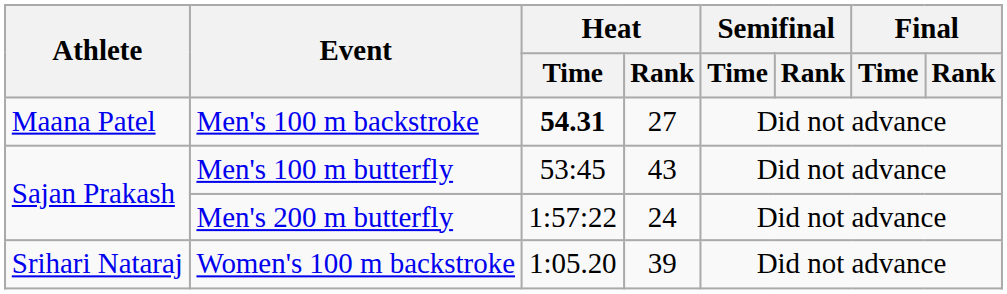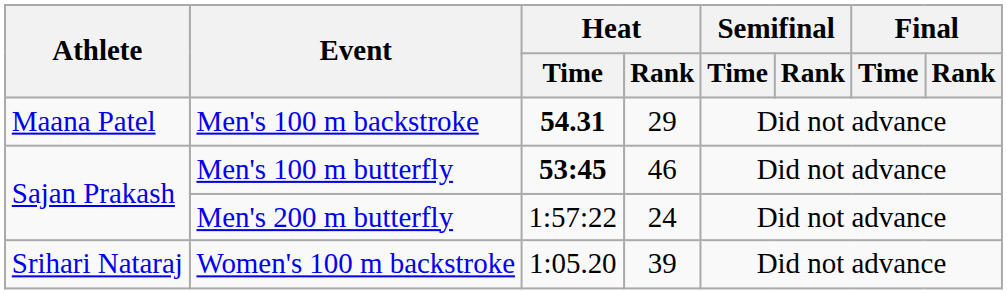 <table class=wikitable style="font-size:90%">
 <tr>
 <th rowspan="2">Athlete</th>
 <th rowspan="2">Event</th>
 <th colspan="2">Heat</th>
 <th colspan="2">Semifinal</th>
 <th colspan="2">Final</th>
 </tr>
 <tr style="font-size:95%">
 <th>Time</th>
 <th>Rank</th>
 <th>Time</th>
 <th>Rank</th>
 <th>Time</th>
 <th>Rank</th>
 </tr>
 <tr align=center>
 <td align=left><a href='#'>Maana Patel</a></td>
 <td align=left><a href='#'>Men's 100 m backstroke</a></td>
 <td><strong>54.31</strong></td>
-<td>27</td>
+<td>29</td>
 <td colspan="4">Did not advance</td>
 </tr>
 <tr align=center>
 <td align=left rowspan=2><a href='#'>Sajan Prakash</a></td>
 <td align=left><a href='#'>Men's 100 m butterfly</a></td>
-<td>53:45</td>
-<td>43</td>
+<td><strong>53:45</strong></td>
+<td>46</td>
 <td colspan="4">Did not advance</td>
 </tr>
 <tr align=center>
 <td align=left><a href='#'>Men's 200 m butterfly</a></td>
 <td>1:57:22</td>
 <td>24</td>
 <td colspan="4">Did not advance</td>
 </tr>
 <tr align=center>
 <td align=left><a href='#'>Srihari Nataraj</a></td>
 <td align=left><a href='#'>Women's 100 m backstroke</a></td>
 <td>1:05.20</td>
 <td>39</td>
 <td colspan="4">Did not advance</td>
 </tr>
 </table>
